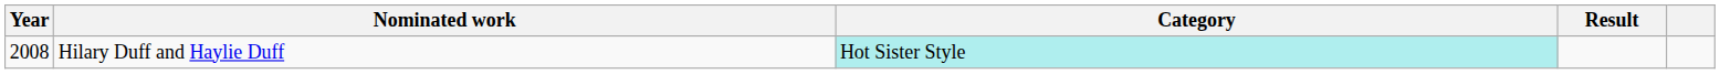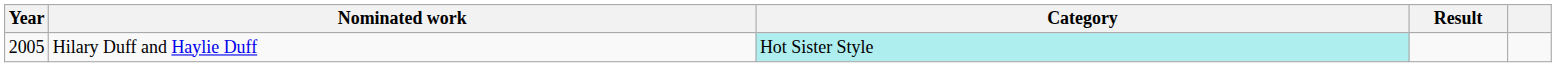 <table class="wikitable sortable">
 <tr>
 <th scope="col" style="width:1em;">Year</th>
 <th scope="col" style="width:39em;">Nominated work</th>
 <th scope="col" style="width:36em;">Category</th>
 <th scope="col" style="width:5em;">Result</th>
 <th scope="col" style="width:2em;" class="unsortable"></th>
 </tr>
 <tr>
-<td>2008</td>
+<td>2005</td>
 <td>Hilary Duff and <a href='#'>Haylie Duff</a></td>
 <td Us Weekly Hot Young Hollywood Awards style="background: paleturquoise;">Hot Sister Style</td>
 <td></td>
 <td style="text-align:center;"></td>
 </tr>
 </table>
